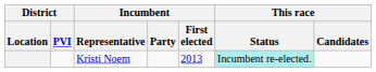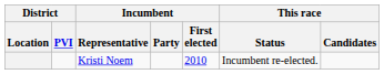 <table class="wikitable sortable">
 <tr valign=bottom>
 <th colspan=2>District</th>
 <th colspan=3>Incumbent</th>
 <th colspan=2>This race</th>
 </tr>
 <tr valign=bottom>
 <th>Location</th>
 <th><a href='#'>PVI</a></th>
 <th>Representative</th>
 <th>Party</th>
 <th>First<br>elected</th>
 <th>Status</th>
 <th>Candidates</th>
 </tr>
 <tr>
 <th></th>
 <td></td>
 <td><a href='#'>Kristi Noem</a></td>
 <td></td>
-<td><a href='#'>2013</a></td>
-<td style="background: paleturquoise;">Incumbent re-elected.</td>
+<td><a href='#'>2010</a></td>
+<td>Incumbent re-elected.</td>
 <td nowrap></td>
 </tr>
 </table>
